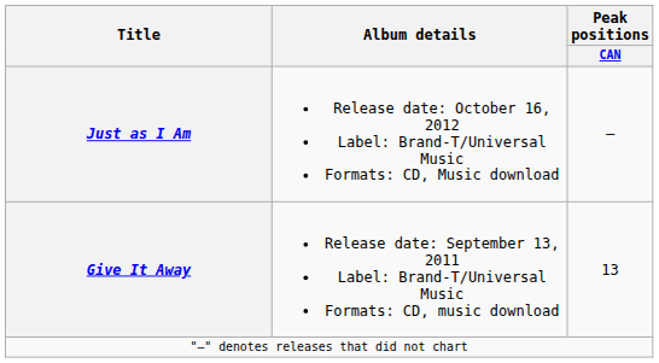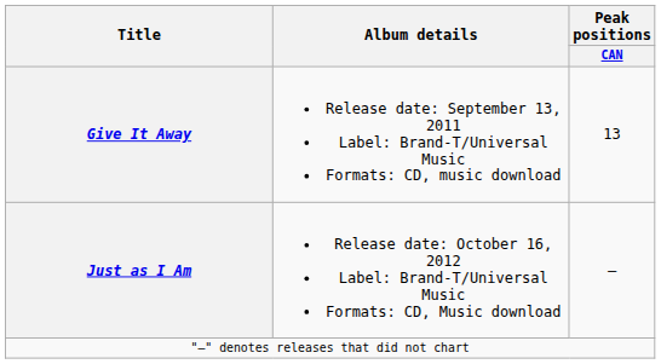 <table class="wikitable plainrowheaders" style="text-align:center;">
 <tr>
 <th rowspan="2" style="width:18em;">Title</th>
 <th rowspan="2" style="width:20em;">Album details</th>
 <th colspan="1">Peak positions</th>
 </tr>
 <tr style="font-size:smaller;">
 <th style="width:4em;"><a href='#'>CAN</a><br></th>
 </tr>
 <tr>
+<th scope="row"><em><a href='#'>Give It Away</a></em></th>
+<td><br><ul><li>Release date: September 13, 2011</li><li>Label: Brand-T/Universal Music</li><li>Formats: CD, music download</li></ul></td>
+<td>13</td>
+</tr>
+<tr>
 <th scope="row"><em><a href='#'>Just as I Am</a></em></th>
 <td><br><ul><li>Release date: October 16, 2012</li><li>Label: Brand-T/Universal Music</li><li>Formats: CD, Music download</li></ul></td>
 <td>—</td>
 </tr>
 <tr>
-<th scope="row"><em><a href='#'>Give It Away</a></em></th>
-<td><br><ul><li>Release date: September 13, 2011</li><li>Label: Brand-T/Universal Music</li><li>Formats: CD, music download</li></ul></td>
-<td>13</td>
-</tr>
-<tr>
 <td colspan="3" style="font-size:8pt">"—" denotes releases that did not chart</td>
 </tr>
 </table>
